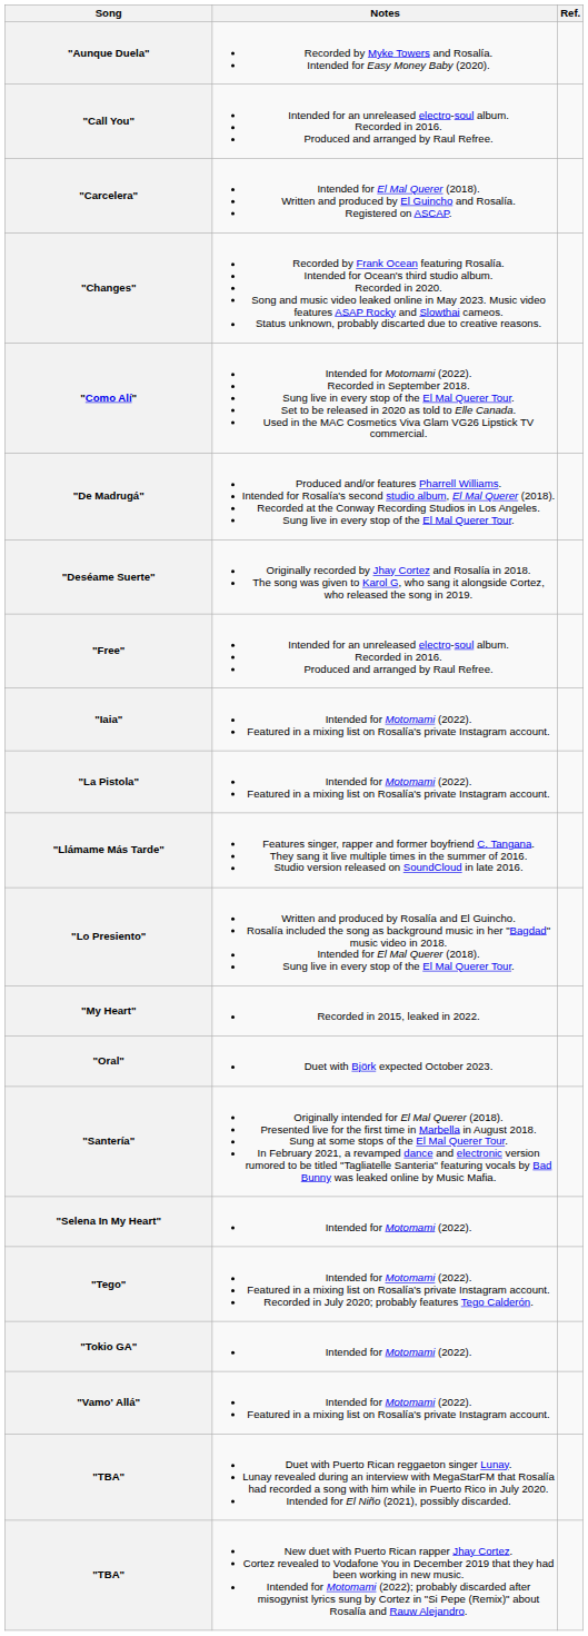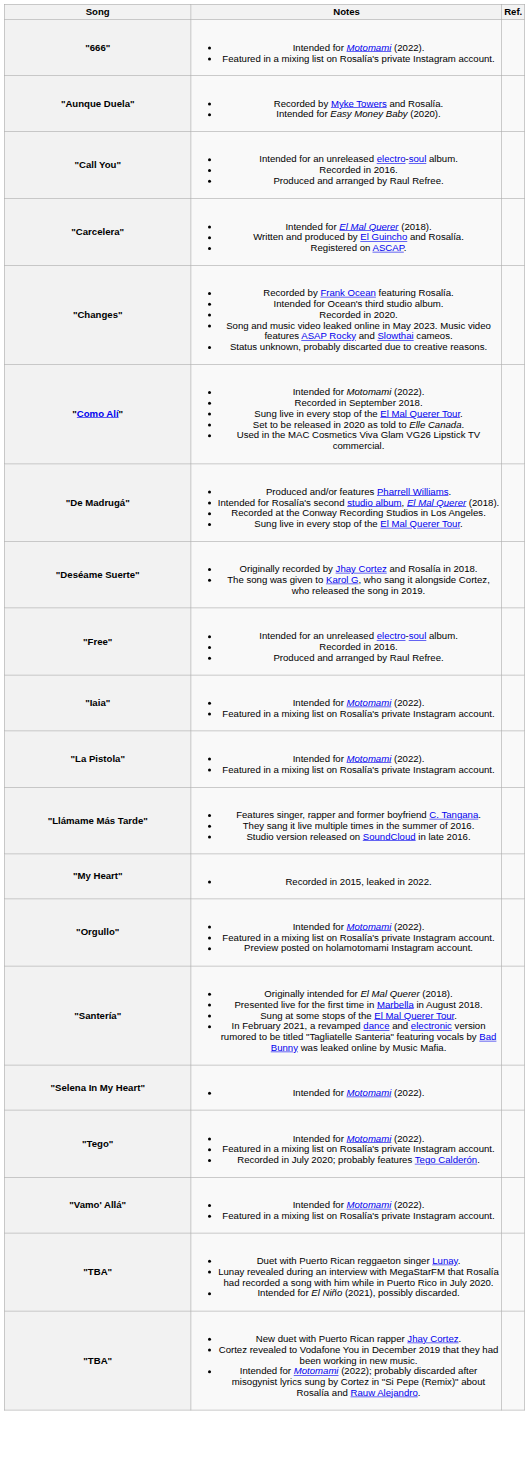 <table class="wikitable sortable plainrowheaders" style="text-align:center;">
 <tr>
 <th scope="col" style="width:19em;">Song</th>
 <th class="unsortable" scope="col">Notes</th>
 <th>Ref.</th>
+</tr>
+<tr>
+<th scope=row>"666"</th>
+<td><br><ul><li>Intended for <em><a href='#'>Motomami</a></em> (2022).</li><li>Featured in a mixing list on Rosalía's private Instagram account.</li></ul></td>
+<td></td>
 </tr>
 <tr>
 <th scope="row">"Aunque Duela"</th>
 <td><br><ul><li>Recorded by <a href='#'>Myke Towers</a> and Rosalía.</li><li>Intended for <em>Easy Money Baby</em> (2020).</li></ul></td>
 <td></td>
 </tr>
 <tr>
 <th scope="row">"Call You"</th>
 <td><br><ul><li>Intended for an unreleased <a href='#'>electro</a>-<a href='#'>soul</a> album.</li><li>Recorded in 2016.</li><li>Produced and arranged by Raul Refree.</li></ul></td>
 <td></td>
 </tr>
 <tr>
 <th scope="row">"Carcelera"</th>
 <td><br><ul><li>Intended for <em><a href='#'>El Mal Querer</a></em> (2018).</li><li>Written and produced by <a href='#'>El Guincho</a> and Rosalía.</li><li>Registered on <a href='#'>ASCAP</a>.</li></ul></td>
 <td></td>
 </tr>
 <tr>
 <th scope="row">"Changes"</th>
 <td><br><ul><li>Recorded by <a href='#'>Frank Ocean</a> featuring Rosalía.</li><li>Intended for Ocean's third studio album.</li><li>Recorded in 2020.</li><li>Song and music video leaked online in May 2023. Music video features <a href='#'>ASAP Rocky</a> and <a href='#'>Slowthai</a> cameos.</li><li>Status unknown, probably discarted due to creative reasons.</li></ul></td>
 <td></td>
 </tr>
 <tr>
 <th scope="row">"<a href='#'>Como Alí</a>"</th>
 <td><br><ul><li>Intended for <em>Motomami</em> (2022).</li><li>Recorded in September 2018.</li><li>Sung live in every stop of the <a href='#'>El Mal Querer Tour</a>.</li><li>Set to be released in 2020 as told to <em>Elle Canada</em>.</li><li>Used in the MAC Cosmetics Viva Glam VG26 Lipstick TV commercial.</li></ul></td>
 <td></td>
 </tr>
 <tr>
 <th scope="row">"De Madrugá"</th>
 <td><br><ul><li>Produced and/or features <a href='#'>Pharrell Williams</a>.</li><li>Intended for Rosalía's second <a href='#'>studio album</a>, <em><a href='#'>El Mal Querer</a></em> (2018).</li><li>Recorded at the Conway Recording Studios in Los Angeles.</li><li>Sung live in every stop of the <a href='#'>El Mal Querer Tour</a>.</li></ul></td>
 <td></td>
 </tr>
 <tr>
 <th scope="row">"Deséame Suerte"</th>
 <td><br><ul><li>Originally recorded by <a href='#'>Jhay Cortez</a> and Rosalía in 2018.</li><li>The song was given to <a href='#'>Karol G</a>, who sang it alongside Cortez, who released the song in 2019.</li></ul></td>
 <td></td>
 </tr>
 <tr>
 <th scope="row">"Free"</th>
 <td><br><ul><li>Intended for an unreleased <a href='#'>electro</a>-<a href='#'>soul</a> album.</li><li>Recorded in 2016.</li><li>Produced and arranged by Raul Refree.</li></ul></td>
 <td></td>
 </tr>
 <tr>
 <th scope=row>"Iaia"</th>
 <td><br><ul><li>Intended for <em><a href='#'>Motomami</a></em> (2022).</li><li>Featured in a mixing list on Rosalía's private Instagram account.</li></ul></td>
 <td></td>
 </tr>
 <tr>
 <th scope=row>"La Pistola"</th>
 <td><br><ul><li>Intended for <em><a href='#'>Motomami</a></em> (2022).</li><li>Featured in a mixing list on Rosalía's private Instagram account.</li></ul></td>
 <td></td>
 </tr>
 <tr>
 <th scope="row">"Llámame Más Tarde"</th>
 <td><br><ul><li>Features singer, rapper and former boyfriend <a href='#'>C. Tangana</a>.</li><li>They sang it live multiple times in the summer of 2016.</li><li>Studio version released on <a href='#'>SoundCloud</a> in late 2016.</li></ul></td>
 <td></td>
 </tr>
 <tr>
-<th scope=row>"Lo Presiento"</th>
-<td><br><ul><li>Written and produced by Rosalía and El Guincho.</li><li>Rosalía included the song as background music in her "<a href='#'>Bagdad</a>" music video in 2018.</li><li>Intended for <em>El Mal Querer</em> (2018).</li><li>Sung live in every stop of the <a href='#'>El Mal Querer Tour</a>.</li></ul></td>
-<td></td>
-</tr>
-<tr>
 <th scope=row>"My Heart"</th>
 <td><br><ul><li>Recorded in 2015, leaked in 2022.</li></ul></td>
 <td></td>
 </tr>
 <tr>
-<th scope=row>"Oral"</th>
-<td><br><ul><li>Duet with <a href='#'>Björk</a> expected October 2023.</li></ul></td>
+<th scope=row>"Orgullo"</th>
+<td><br><ul><li>Intended for <em><a href='#'>Motomami</a></em> (2022).</li><li>Featured in a mixing list on Rosalía's private Instagram account.</li><li>Preview posted on holamotomami Instagram account.</li></ul></td>
 <td></td>
 </tr>
 <tr>
 <th scope=row>"Santería"</th>
 <td><br><ul><li>Originally intended for <em>El Mal Querer</em> (2018).</li><li>Presented live for the first time in <a href='#'>Marbella</a> in August 2018.</li><li>Sung at some stops of the <a href='#'>El Mal Querer Tour</a>.</li><li>In February 2021, a revamped <a href='#'>dance</a> and <a href='#'>electronic</a> version rumored to be titled "Tagliatelle Santeria" featuring vocals by <a href='#'>Bad Bunny</a> was leaked online by Music Mafia.</li></ul></td>
 <td></td>
 </tr>
 <tr>
 <th scope=row>"Selena In My Heart"</th>
 <td><br><ul><li>Intended for <em><a href='#'>Motomami</a></em> (2022).</li></ul></td>
 <td></td>
 </tr>
 <tr>
 <th scope=row>"Tego"</th>
 <td><br><ul><li>Intended for <em><a href='#'>Motomami</a></em> (2022).</li><li>Featured in a mixing list on Rosalía's private Instagram account.</li><li>Recorded in July 2020; probably features <a href='#'>Tego Calderón</a>.</li></ul></td>
 <td></td>
 </tr>
 <tr>
-<th scope=row>"Tokio GA"</th>
-<td><br><ul><li>Intended for <em><a href='#'>Motomami</a></em> (2022).</li></ul></td>
-<td></td>
-</tr>
-<tr>
 <th scope=row>"Vamo' Allá"</th>
 <td><br><ul><li>Intended for <em><a href='#'>Motomami</a></em> (2022).</li><li>Featured in a mixing list on Rosalía's private Instagram account.</li></ul></td>
 <td></td>
 </tr>
 <tr>
 <th scope=row>"TBA"</th>
 <td><br><ul><li>Duet with Puerto Rican reggaeton singer <a href='#'>Lunay</a>.</li><li>Lunay revealed during an interview with MegaStarFM that Rosalía had recorded a song with him while in Puerto Rico in July 2020.</li><li>Intended for <em>El Niño</em> (2021), possibly discarded.</li></ul></td>
 <td></td>
 </tr>
 <tr>
 <th scope=row>"TBA"</th>
 <td><br><ul><li>New duet with Puerto Rican rapper <a href='#'>Jhay Cortez</a>.</li><li>Cortez revealed to Vodafone You in December 2019 that they had been working in new music.</li><li>Intended for <em><a href='#'>Motomami</a></em> (2022); probably discarded after misogynist lyrics sung by Cortez in "Si Pepe (Remix)" about Rosalía and <a href='#'>Rauw Alejandro</a>.</li></ul></td>
 <td></td>
 </tr>
 </table>
